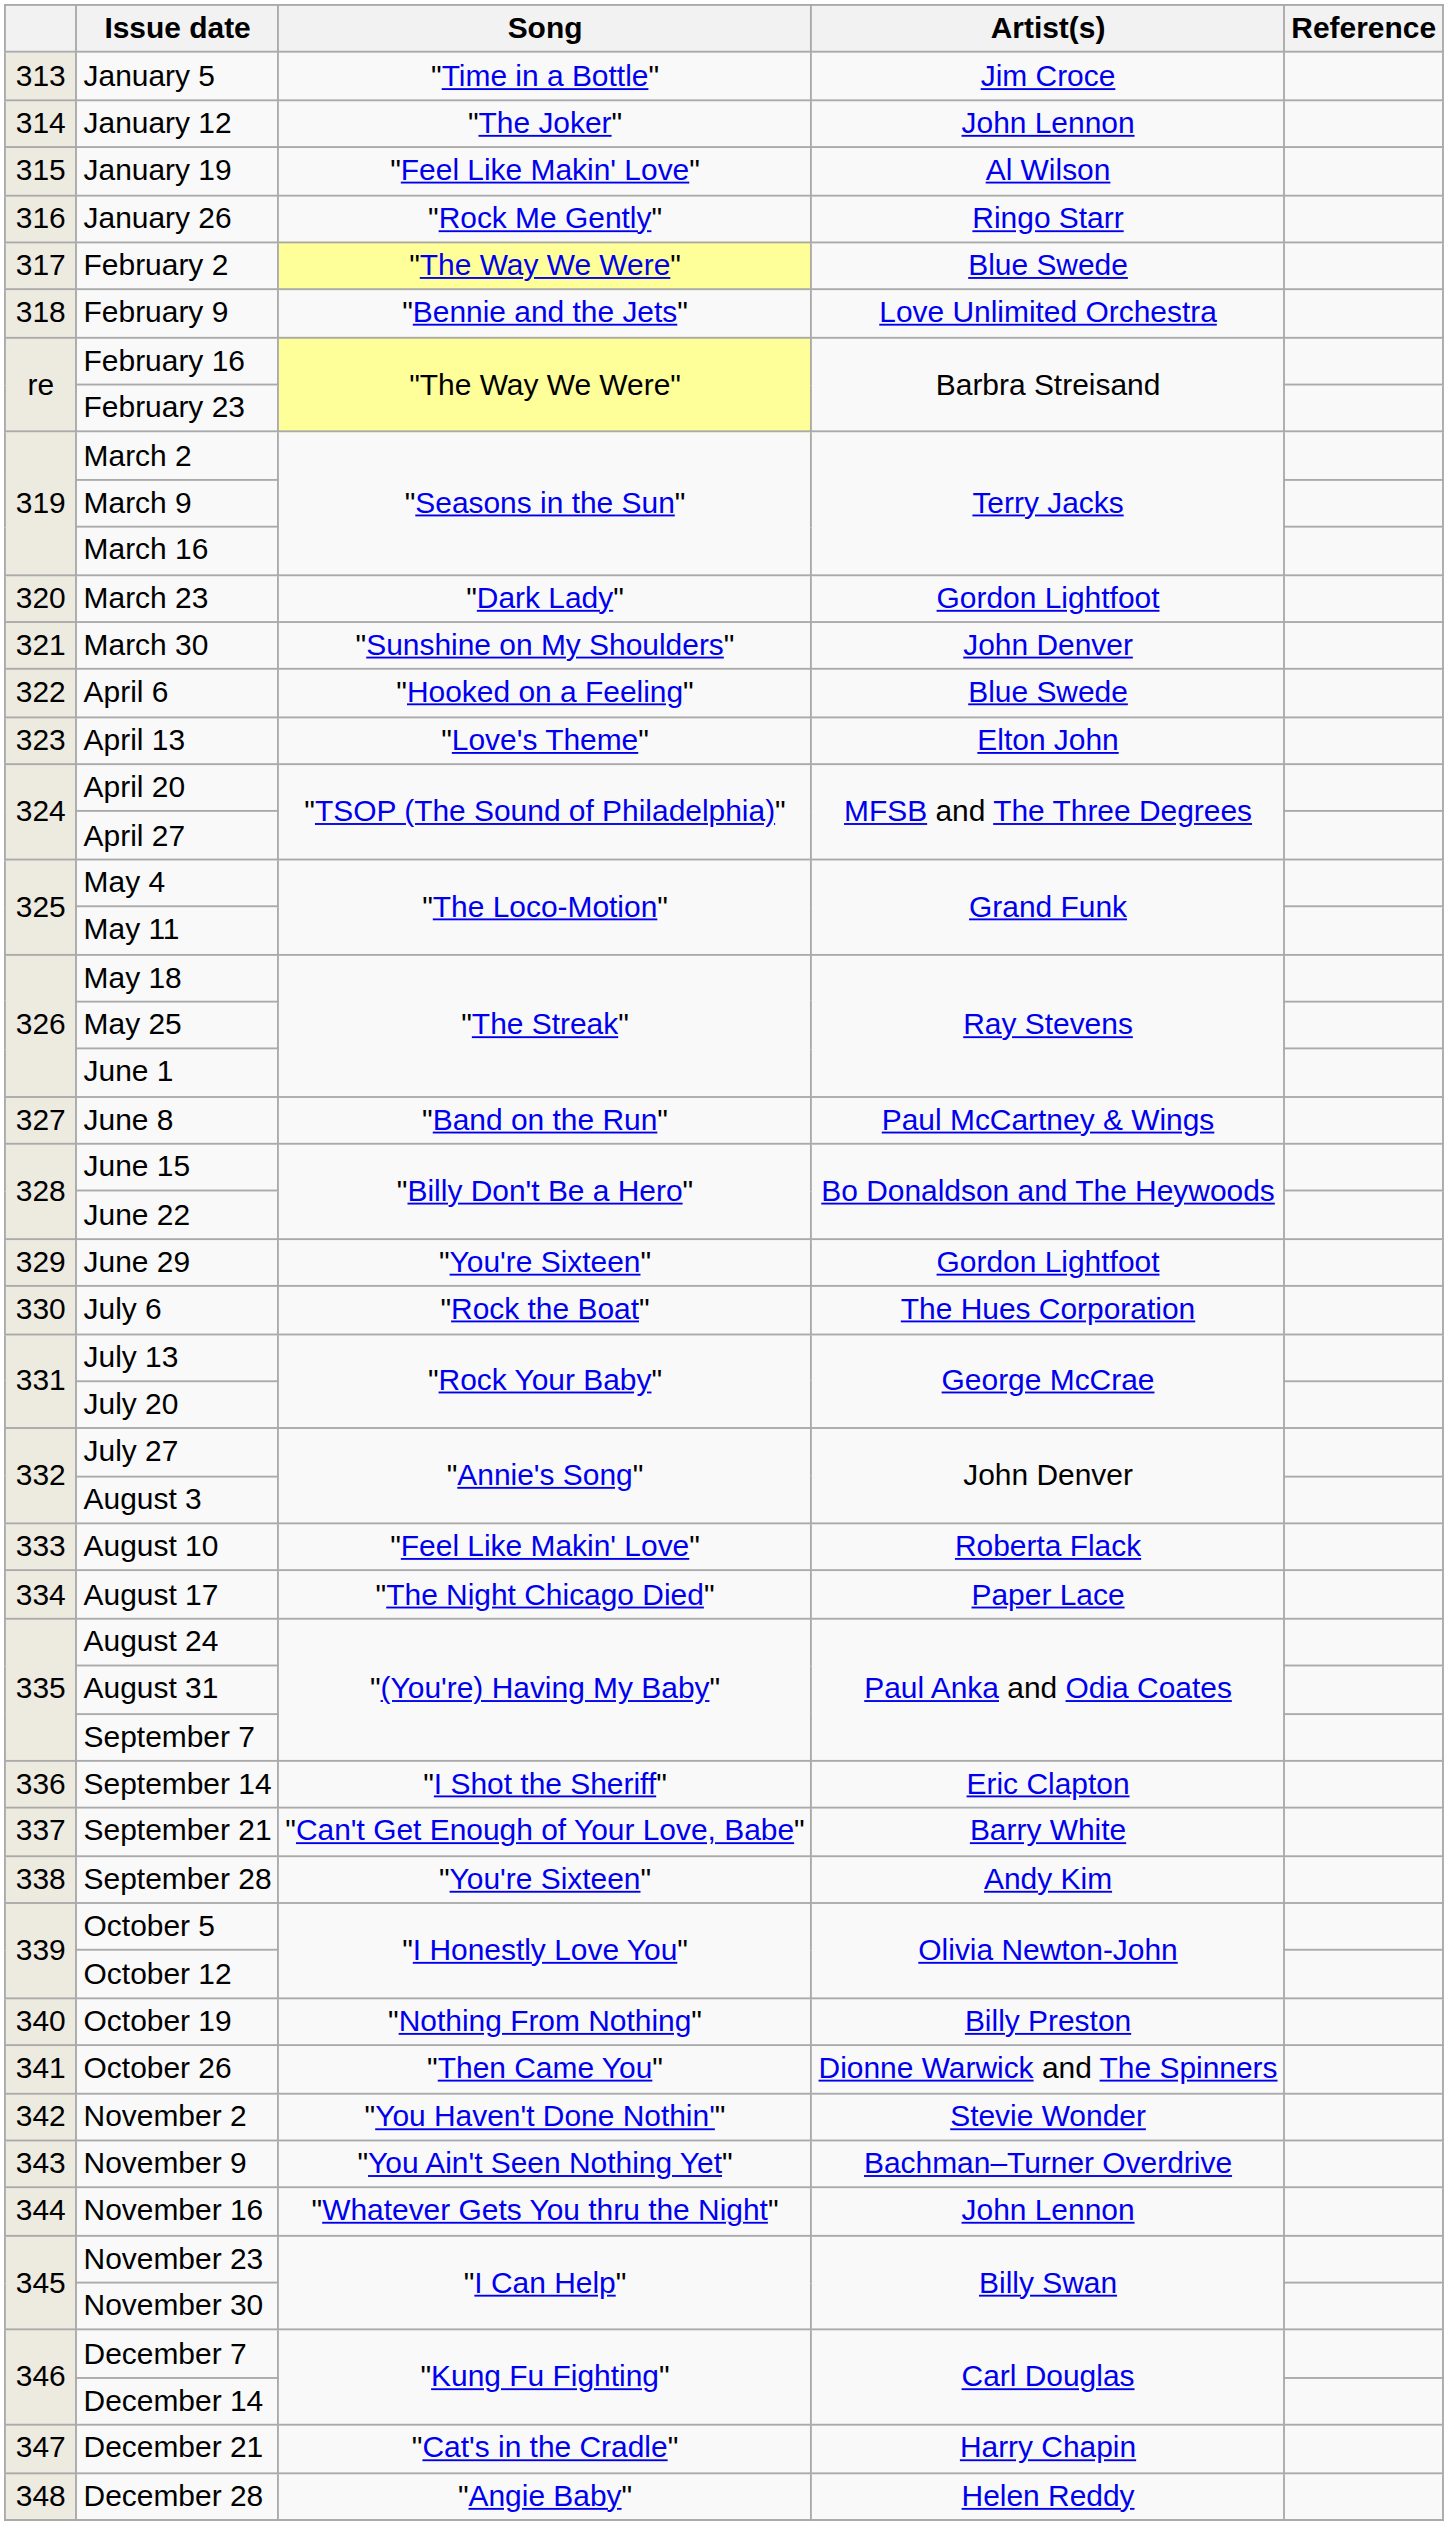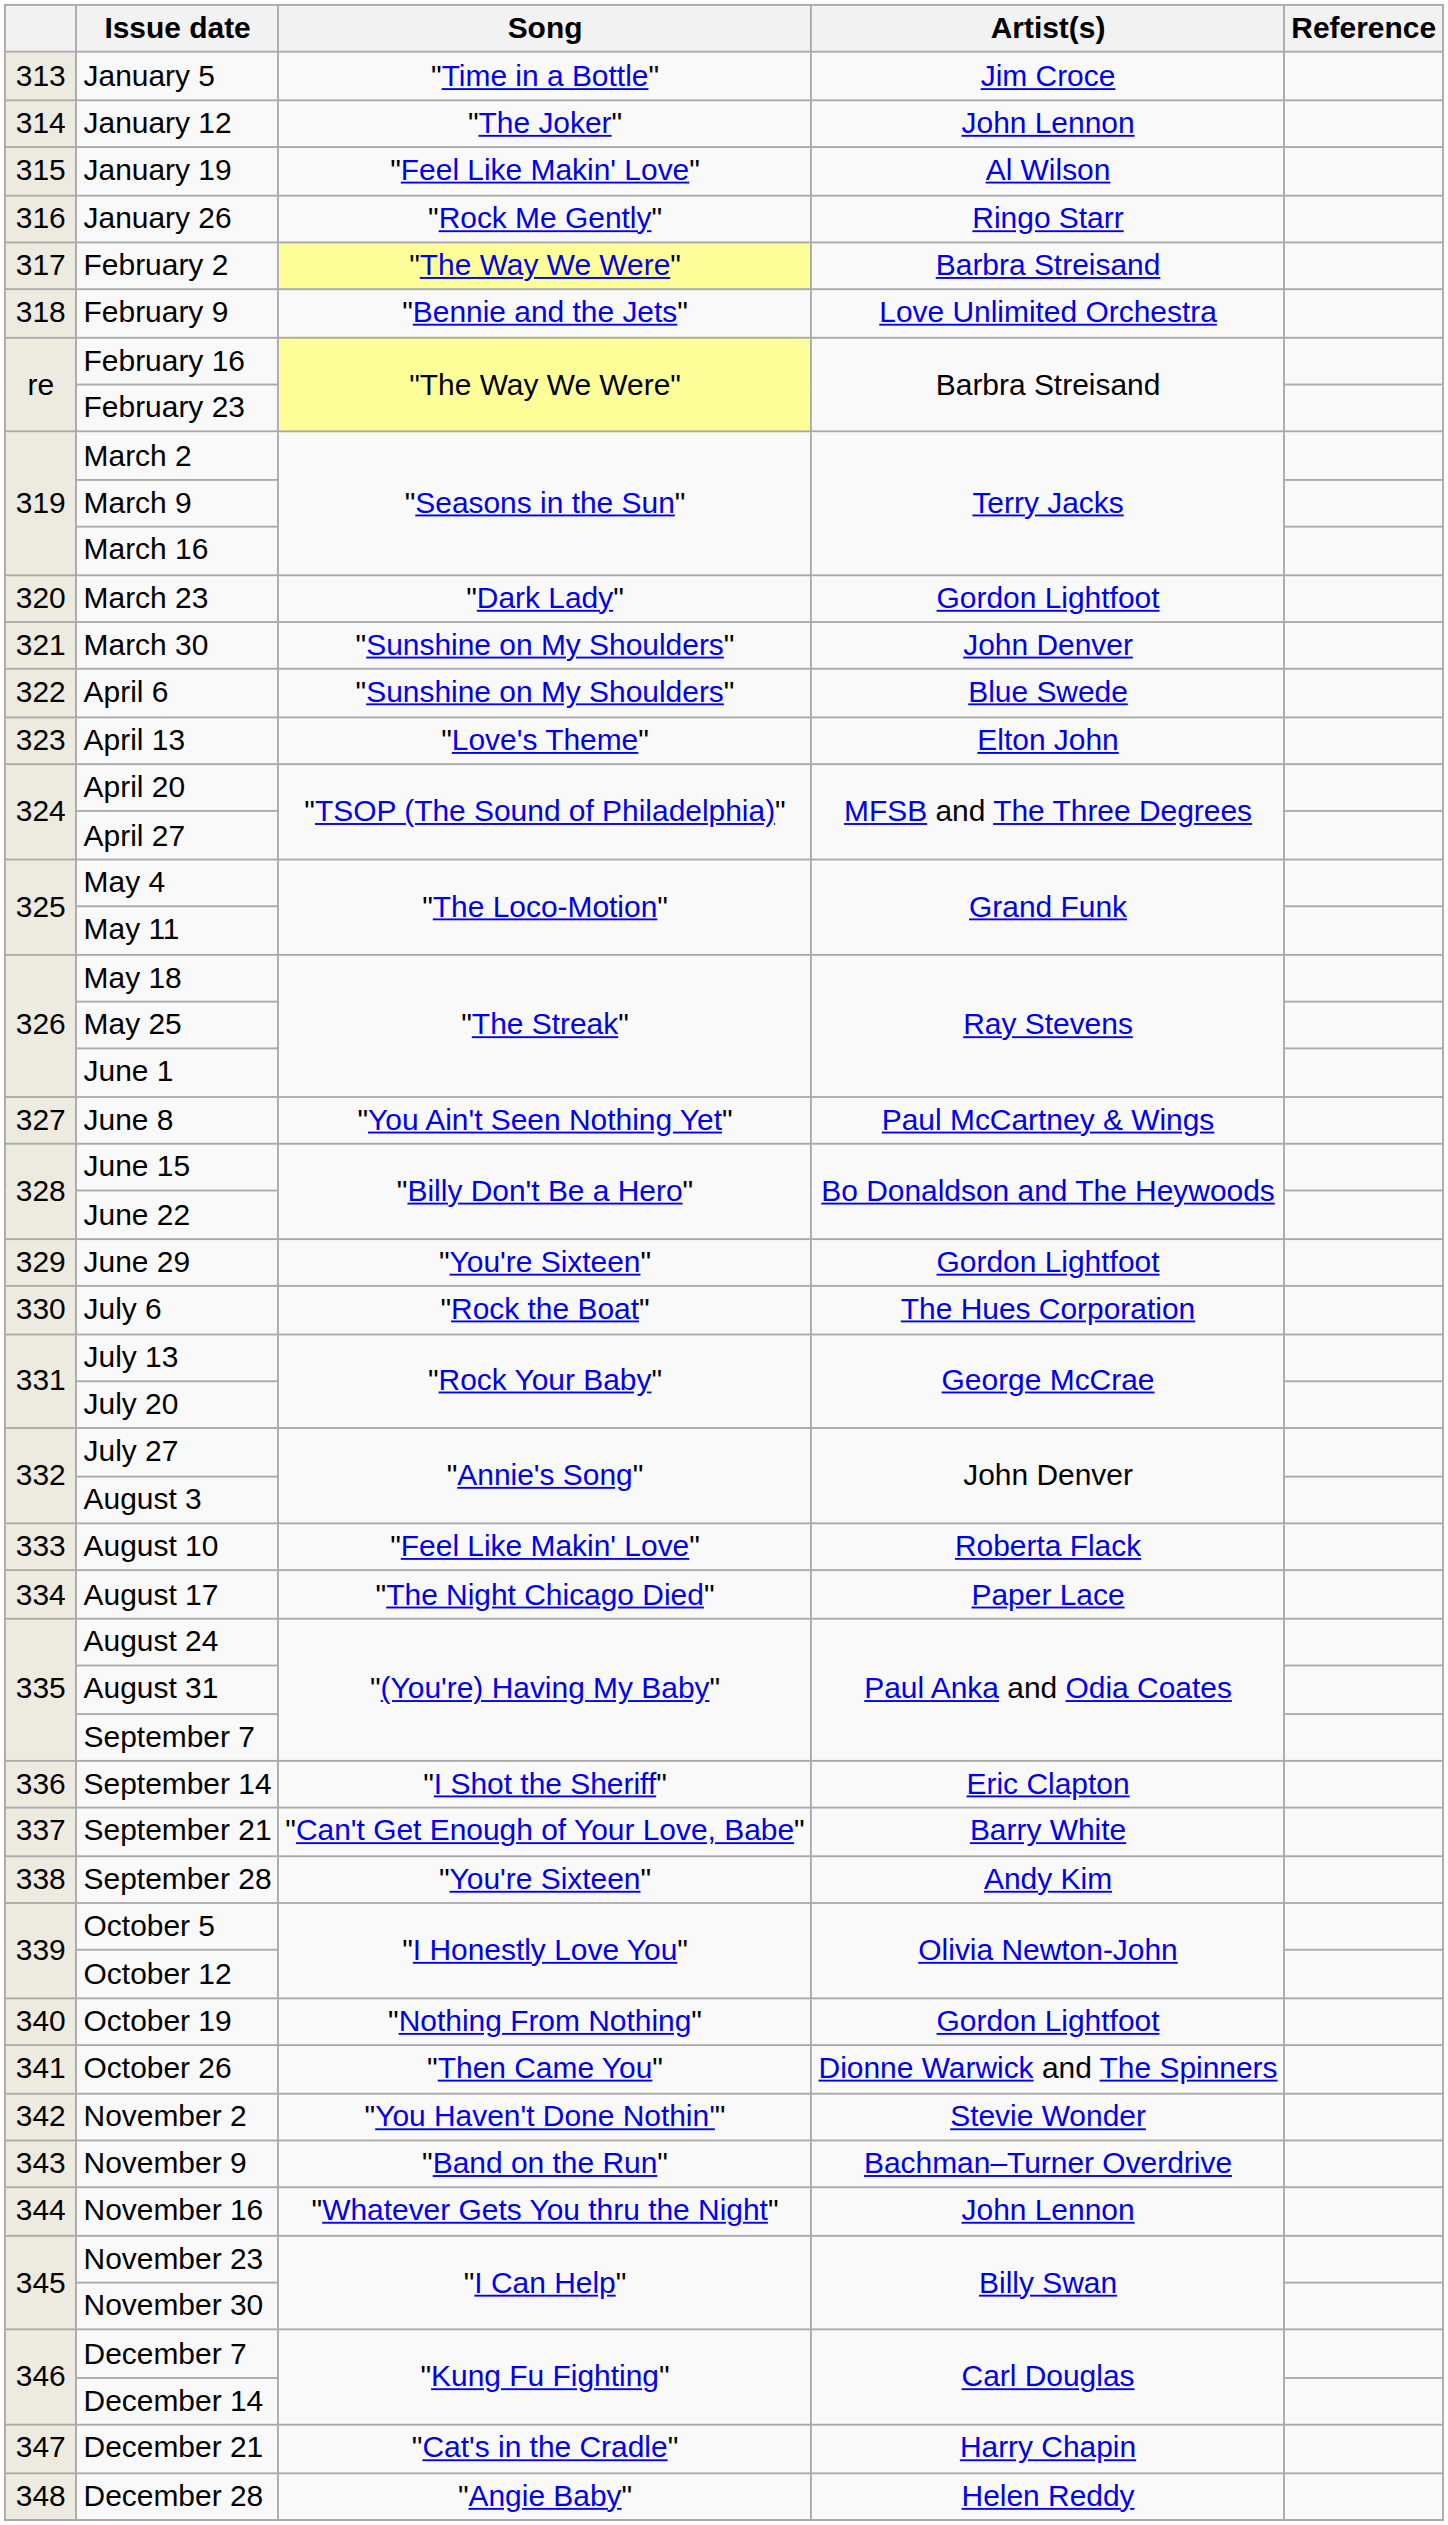 <table class="wikitable">
 <tr>
 <th width=31></th>
 <th>Issue date</th>
 <th>Song</th>
 <th>Artist(s)</th>
 <th>Reference</th>
 </tr>
 <tr>
 <td bgcolor=#EDEAE0 align=center rowspan=1>313</td>
 <td>January 5</td>
 <td align="center">"<a href='#'>Time in a Bottle</a>"</td>
 <td align="center"><a href='#'>Jim Croce</a></td>
 <td align="center"></td>
 </tr>
 <tr>
 <td bgcolor=#EDEAE0 align=center rowspan=1>314</td>
 <td>January 12</td>
 <td align="center">"<a href='#'>The Joker</a>"</td>
 <td align="center"><a href='#'>John Lennon</a></td>
 <td align="center"></td>
 </tr>
 <tr>
 <td bgcolor=#EDEAE0 align=center rowspan=1>315</td>
 <td>January 19</td>
 <td align="center">"<a href='#'>Feel Like Makin' Love</a>"</td>
 <td align="center"><a href='#'>Al Wilson</a></td>
 <td align="center"></td>
 </tr>
 <tr>
 <td bgcolor=#EDEAE0 align=center rowspan=1>316</td>
 <td>January 26</td>
 <td align="center">"<a href='#'>Rock Me Gently</a>"</td>
 <td align="center"><a href='#'>Ringo Starr</a></td>
 <td align="center"></td>
 </tr>
 <tr>
 <td bgcolor=#EDEAE0 align=center rowspan=1>317</td>
 <td>February 2</td>
 <td bgcolor=#FFFF99 align="center">"<a href='#'>The Way We Were</a>"</td>
-<td align="center"><a href='#'>Blue Swede</a></td>
+<td align="center"><a href='#'>Barbra Streisand</a></td>
 <td align="center"></td>
 </tr>
 <tr>
 <td bgcolor=#EDEAE0 align=center rowspan=1>318</td>
 <td>February 9</td>
 <td align="center">"<a href='#'>Bennie and the Jets</a>"</td>
 <td align="center"><a href='#'>Love Unlimited Orchestra</a></td>
 <td align="center"></td>
 </tr>
 <tr>
 <td bgcolor=#EDEAE0 align=center rowspan=2>re</td>
 <td>February 16</td>
 <td bgcolor=#FFFF99 rowspan="2" align="center">"The Way We Were"</td>
 <td rowspan="2" align="center">Barbra Streisand</td>
 <td align="center"></td>
 </tr>
 <tr>
 <td>February 23</td>
 <td align="center"></td>
 </tr>
 <tr>
 <td bgcolor=#EDEAE0 align=center rowspan=3>319</td>
 <td>March 2</td>
 <td align="center" rowspan="3">"<a href='#'>Seasons in the Sun</a>"</td>
 <td align="center" rowspan="3"><a href='#'>Terry Jacks</a></td>
 <td align="center"></td>
 </tr>
 <tr>
 <td>March 9</td>
 <td align="center"></td>
 </tr>
 <tr>
 <td>March 16</td>
 <td align="center"></td>
 </tr>
 <tr>
 <td bgcolor=#EDEAE0 align=center rowspan=1>320</td>
 <td>March 23</td>
 <td align="center">"<a href='#'>Dark Lady</a>"</td>
 <td align="center"><a href='#'>Gordon Lightfoot</a></td>
 <td align="center"></td>
 </tr>
 <tr>
 <td bgcolor=#EDEAE0 align=center rowspan=1>321</td>
 <td>March 30</td>
 <td align="center">"<a href='#'>Sunshine on My Shoulders</a>"</td>
 <td align="center"><a href='#'>John Denver</a></td>
 <td align="center"></td>
 </tr>
 <tr>
 <td bgcolor=#EDEAE0 align=center rowspan=1>322</td>
 <td>April 6</td>
-<td align="center">"<a href='#'>Hooked on a Feeling</a>"</td>
+<td align="center">"<a href='#'>Sunshine on My Shoulders</a>"</td>
 <td align="center"><a href='#'>Blue Swede</a></td>
 <td align="center"></td>
 </tr>
 <tr>
 <td bgcolor=#EDEAE0 align=center rowspan=1>323</td>
 <td>April 13</td>
 <td align="center">"<a href='#'>Love's Theme</a>"</td>
 <td align="center"><a href='#'>Elton John</a></td>
 <td align="center"></td>
 </tr>
 <tr>
 <td bgcolor=#EDEAE0 align=center rowspan=2>324</td>
 <td>April 20</td>
 <td align="center" rowspan="2">"<a href='#'>TSOP (The Sound of Philadelphia)</a>"</td>
 <td align="center" rowspan="2"><a href='#'>MFSB</a> and <a href='#'>The Three Degrees</a></td>
 <td align="center"></td>
 </tr>
 <tr>
 <td>April 27</td>
 <td align="center"></td>
 </tr>
 <tr>
 <td bgcolor=#EDEAE0 align=center rowspan=2>325</td>
 <td>May 4</td>
 <td rowspan="2" align="center">"<a href='#'>The Loco-Motion</a>"</td>
 <td align="center" rowspan="2"><a href='#'>Grand Funk</a></td>
 <td align="center"></td>
 </tr>
 <tr>
 <td>May 11</td>
 <td align="center"></td>
 </tr>
 <tr>
 <td bgcolor=#EDEAE0 align=center rowspan=3>326</td>
 <td>May 18</td>
 <td align="center" rowspan="3">"<a href='#'>The Streak</a>"</td>
 <td align="center" rowspan="3"><a href='#'>Ray Stevens</a></td>
 <td align="center"></td>
 </tr>
 <tr>
 <td>May 25</td>
 <td align="center"></td>
 </tr>
 <tr>
 <td>June 1</td>
 <td align="center"></td>
 </tr>
 <tr>
 <td bgcolor=#EDEAE0 align=center rowspan=1>327</td>
 <td>June 8</td>
-<td align="center">"<a href='#'>Band on the Run</a>"</td>
+<td align="center">"<a href='#'>You Ain't Seen Nothing Yet</a>"</td>
 <td align="center"><a href='#'>Paul McCartney & Wings</a></td>
 <td align="center"></td>
 </tr>
 <tr>
 <td bgcolor=#EDEAE0 align=center rowspan=2>328</td>
 <td>June 15</td>
 <td align="center" rowspan="2">"<a href='#'>Billy Don't Be a Hero</a>"</td>
 <td align="center" rowspan="2"><a href='#'>Bo Donaldson and The Heywoods</a></td>
 <td align="center"></td>
 </tr>
 <tr>
 <td>June 22</td>
 <td align="center"></td>
 </tr>
 <tr>
 <td bgcolor=#EDEAE0 align=center rowspan=1>329</td>
 <td>June 29</td>
 <td align="center">"<a href='#'>You're Sixteen</a>"</td>
 <td align="center"><a href='#'>Gordon Lightfoot</a></td>
 <td align="center"></td>
 </tr>
 <tr>
 <td bgcolor=#EDEAE0 align=center rowspan=1>330</td>
 <td>July 6</td>
 <td align="center">"<a href='#'>Rock the Boat</a>"</td>
 <td align="center"><a href='#'>The Hues Corporation</a></td>
 <td align="center"></td>
 </tr>
 <tr>
 <td bgcolor=#EDEAE0 align=center rowspan=2>331</td>
 <td>July 13</td>
 <td align="center" rowspan="2">"<a href='#'>Rock Your Baby</a>"</td>
 <td align="center" rowspan="2"><a href='#'>George McCrae</a></td>
 <td align="center"></td>
 </tr>
 <tr>
 <td>July 20</td>
 <td align="center"></td>
 </tr>
 <tr>
 <td bgcolor=#EDEAE0 align=center rowspan=2>332</td>
 <td>July 27</td>
 <td align="center" rowspan="2">"<a href='#'>Annie's Song</a>"</td>
 <td align="center" rowspan="2">John Denver</td>
 <td align="center"></td>
 </tr>
 <tr>
 <td>August 3</td>
 <td align="center"></td>
 </tr>
 <tr>
 <td bgcolor=#EDEAE0 align=center rowspan=1>333</td>
 <td>August 10</td>
 <td align="center">"<a href='#'>Feel Like Makin' Love</a>"</td>
 <td align="center"><a href='#'>Roberta Flack</a></td>
 <td align="center"></td>
 </tr>
 <tr>
 <td bgcolor=#EDEAE0 align=center rowspan=1>334</td>
 <td>August 17</td>
 <td align="center">"<a href='#'>The Night Chicago Died</a>"</td>
 <td align="center"><a href='#'>Paper Lace</a></td>
 <td align="center"></td>
 </tr>
 <tr>
 <td bgcolor=#EDEAE0 align=center rowspan=3>335</td>
 <td>August 24</td>
 <td align="center" rowspan="3">"<a href='#'>(You're) Having My Baby</a>"</td>
 <td align="center" rowspan="3"><a href='#'>Paul Anka</a> and <a href='#'>Odia Coates</a></td>
 <td align="center"></td>
 </tr>
 <tr>
 <td>August 31</td>
 <td align="center"></td>
 </tr>
 <tr>
 <td>September 7</td>
 <td align="center"></td>
 </tr>
 <tr>
 <td bgcolor=#EDEAE0 align=center rowspan=1>336</td>
 <td>September 14</td>
 <td align="center">"<a href='#'>I Shot the Sheriff</a>"</td>
 <td align="center"><a href='#'>Eric Clapton</a></td>
 <td align="center"></td>
 </tr>
 <tr>
 <td bgcolor=#EDEAE0 align=center rowspan=1>337</td>
 <td>September 21</td>
 <td align="center">"<a href='#'>Can't Get Enough of Your Love, Babe</a>"</td>
 <td align="center"><a href='#'>Barry White</a></td>
 <td align="center"></td>
 </tr>
 <tr>
 <td bgcolor=#EDEAE0 align=center rowspan=1>338</td>
 <td>September 28</td>
 <td align="center">"<a href='#'>You're Sixteen</a>"</td>
 <td align="center"><a href='#'>Andy Kim</a></td>
 <td align="center"></td>
 </tr>
 <tr>
 <td bgcolor=#EDEAE0 align=center rowspan=2>339</td>
 <td>October 5</td>
 <td align="center" rowspan="2">"<a href='#'>I Honestly Love You</a>"</td>
 <td align="center" rowspan="2"><a href='#'>Olivia Newton-John</a></td>
 <td align="center"></td>
 </tr>
 <tr>
 <td>October 12</td>
 <td align="center"></td>
 </tr>
 <tr>
 <td bgcolor=#EDEAE0 align=center rowspan=1>340</td>
 <td>October 19</td>
 <td align="center">"<a href='#'>Nothing From Nothing</a>"</td>
-<td align="center"><a href='#'>Billy Preston</a></td>
+<td align="center"><a href='#'>Gordon Lightfoot</a></td>
 <td align="center"></td>
 </tr>
 <tr>
 <td bgcolor=#EDEAE0 align=center rowspan=1>341</td>
 <td>October 26</td>
 <td align="center">"<a href='#'>Then Came You</a>"</td>
 <td align="center"><a href='#'>Dionne Warwick</a> and <a href='#'>The Spinners</a></td>
 <td align="center"></td>
 </tr>
 <tr>
 <td bgcolor=#EDEAE0 align=center rowspan=1>342</td>
 <td>November 2</td>
 <td align="center">"<a href='#'>You Haven't Done Nothin'</a>"</td>
 <td align="center"><a href='#'>Stevie Wonder</a></td>
 <td align="center"></td>
 </tr>
 <tr>
 <td bgcolor=#EDEAE0 align=center rowspan=1>343</td>
 <td>November 9<br></td>
-<td align="center">"<a href='#'>You Ain't Seen Nothing Yet</a>"</td>
+<td align="center">"<a href='#'>Band on the Run</a>"</td>
 <td align="center"><a href='#'>Bachman–Turner Overdrive</a></td>
 <td align="center"></td>
 </tr>
 <tr>
 <td bgcolor=#EDEAE0 align=center rowspan=1>344</td>
 <td>November 16</td>
 <td align="center">"<a href='#'>Whatever Gets You thru the Night</a>"</td>
 <td align="center"><a href='#'>John Lennon</a></td>
 <td align="center"></td>
 </tr>
 <tr>
 <td bgcolor=#EDEAE0 align=center rowspan=2>345</td>
 <td>November 23</td>
 <td align="center" rowspan="2">"<a href='#'>I Can Help</a>"</td>
 <td align="center" rowspan="2"><a href='#'>Billy Swan</a></td>
 <td align="center"></td>
 </tr>
 <tr>
 <td>November 30</td>
 <td align="center"></td>
 </tr>
 <tr>
 <td bgcolor=#EDEAE0 align=center rowspan=2>346</td>
 <td>December 7</td>
 <td align="center" rowspan="2">"<a href='#'>Kung Fu Fighting</a>"</td>
 <td align="center" rowspan="2"><a href='#'>Carl Douglas</a></td>
 <td align="center"></td>
 </tr>
 <tr>
 <td>December 14</td>
 <td align="center"></td>
 </tr>
 <tr>
 <td bgcolor=#EDEAE0 align=center rowspan=1>347</td>
 <td>December 21</td>
 <td align="center">"<a href='#'>Cat's in the Cradle</a>"</td>
 <td align="center"><a href='#'>Harry Chapin</a></td>
 <td align="center"></td>
 </tr>
 <tr>
 <td bgcolor=#EDEAE0 align=center rowspan=1>348</td>
 <td>December 28</td>
 <td align="center">"<a href='#'>Angie Baby</a>"</td>
 <td align="center"><a href='#'>Helen Reddy</a></td>
 <td align="center"></td>
 </tr>
 <tr>
 </tr>
 </table>
